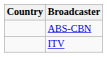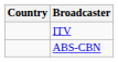 <table class="wikitable">
 <tr>
 <th align=center>Country</th>
 <th align=center>Broadcaster</th>
 </tr>
 <tr>
 <td></td>
-<td><a href='#'>ABS-CBN</a></td>
+<td><a href='#'>ITV</a></td>
 </tr>
 <tr>
 <td></td>
-<td><a href='#'>ITV</a></td>
+<td><a href='#'>ABS-CBN</a></td>
 </tr>
 </table>
